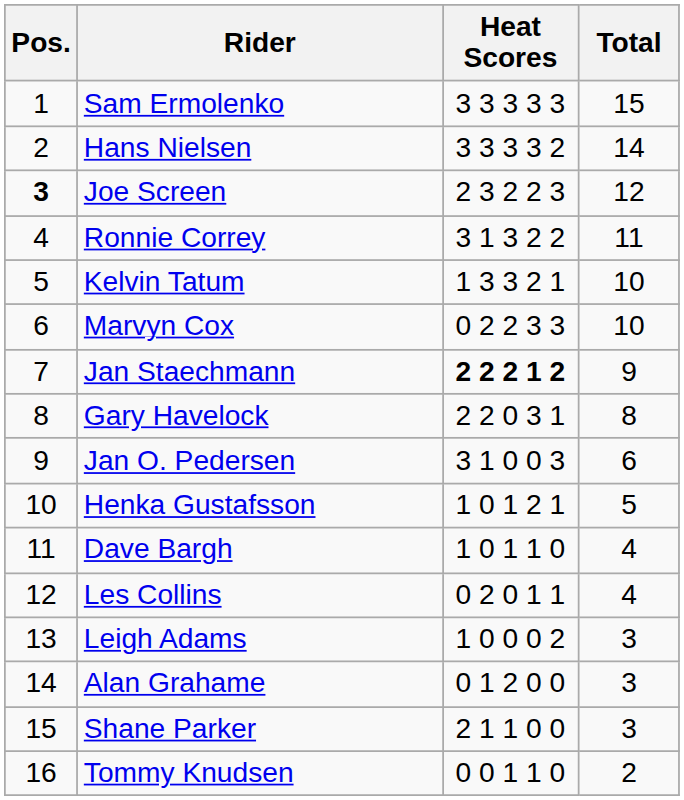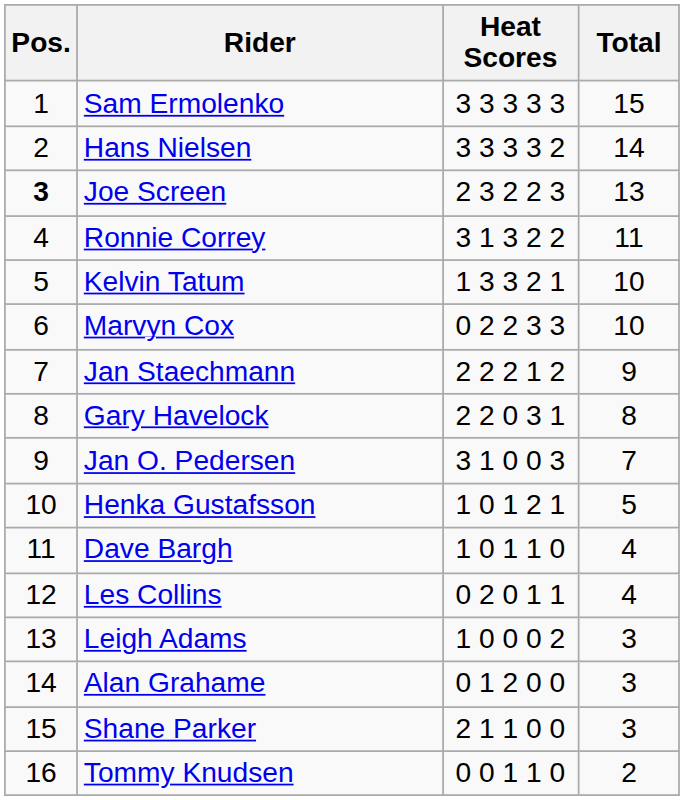 <table class=wikitable>
 <tr>
 <th width=25px>Pos.</th>
 <th width=200px>Rider</th>
 <th width=70px>Heat Scores</th>
 <th width=50px>Total</th>
 </tr>
 <tr align=center >
 <td>1</td>
 <td align=left> <a href='#'>Sam Ermolenko</a></td>
 <td>3	3	3	3	3</td>
 <td>15</td>
 </tr>
 <tr align=center>
 <td>2</td>
 <td align=left> <a href='#'>Hans Nielsen</a></td>
 <td>3	3	3	3	2</td>
 <td>14</td>
 </tr>
 <tr align=center>
 <td><strong>3</strong></td>
 <td align=left> <a href='#'>Joe Screen</a></td>
 <td>2	3	2	2	3</td>
-<td>12</td>
+<td>13</td>
 </tr>
 <tr align=center>
 <td>4</td>
 <td align=left> <a href='#'>Ronnie Correy</a></td>
 <td>3	1	3	2	2</td>
 <td>11</td>
 </tr>
 <tr align=center>
 <td>5</td>
 <td align=left> <a href='#'>Kelvin Tatum</a></td>
 <td>1	3	3	2	1</td>
 <td>10</td>
 </tr>
 <tr align=center>
 <td>6</td>
 <td align=left> <a href='#'>Marvyn Cox</a></td>
 <td>0	2	2	3	3</td>
 <td>10</td>
 </tr>
 <tr align=center>
 <td>7</td>
 <td align=left> <a href='#'>Jan Staechmann</a></td>
-<td><strong>2	2	2	1	2</strong></td>
+<td>2	2	2	1	2</td>
 <td>9</td>
 </tr>
 <tr align=center>
 <td>8</td>
 <td align=left> <a href='#'>Gary Havelock</a></td>
 <td>2	2	0	3	1</td>
 <td>8</td>
 </tr>
 <tr align=center>
 <td>9</td>
 <td align=left> <a href='#'>Jan O. Pedersen</a></td>
 <td>3	1	0	0	3</td>
-<td>6</td>
+<td>7</td>
 </tr>
 <tr align=center>
 <td>10</td>
 <td align=left> <a href='#'>Henka Gustafsson</a></td>
 <td>1	0	1	2	1</td>
 <td>5</td>
 </tr>
 <tr align=center>
 <td>11</td>
 <td align=left> <a href='#'>Dave Bargh</a></td>
 <td>1	0	1	1	0</td>
 <td>4</td>
 </tr>
 <tr align=center>
 <td>12</td>
 <td align=left> <a href='#'>Les Collins</a></td>
 <td>0	2	0	1	1</td>
 <td>4</td>
 </tr>
 <tr align=center>
 <td>13</td>
 <td align=left> <a href='#'>Leigh Adams</a></td>
 <td>1	0	0	0	2</td>
 <td>3</td>
 </tr>
 <tr align=center>
 <td>14</td>
 <td align=left> <a href='#'>Alan Grahame</a></td>
 <td>0	1	2	0	0</td>
 <td>3</td>
 </tr>
 <tr align=center>
 <td>15</td>
 <td align=left> <a href='#'>Shane Parker</a></td>
 <td>2	1	1	0	0</td>
 <td>3</td>
 </tr>
 <tr align=center>
 <td>16</td>
 <td align=left> <a href='#'>Tommy Knudsen</a></td>
 <td>0	0	1	1	0</td>
 <td>2</td>
 </tr>
 </table>
